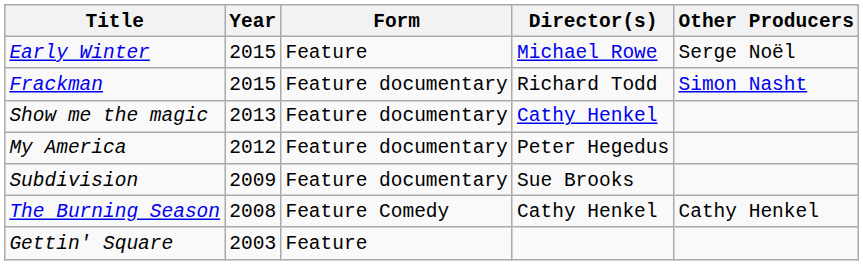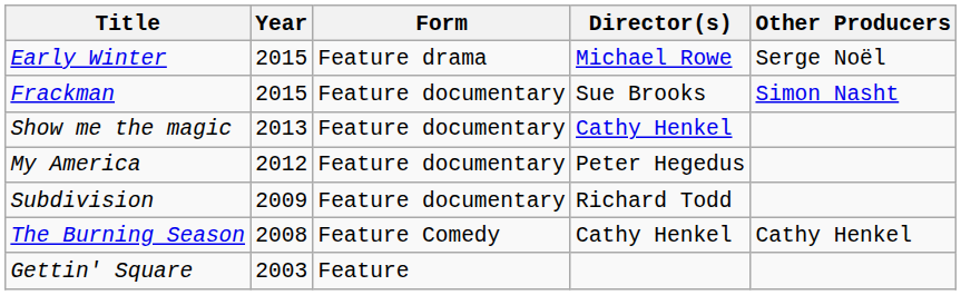 <table class="wikitable">
 <tr>
 <th>Title</th>
 <th>Year</th>
 <th>Form</th>
 <th>Director(s)</th>
 <th>Other Producers</th>
 </tr>
 <tr>
 <td><em><a href='#'>Early Winter</a> </em></td>
 <td>2015</td>
-<td>Feature</td>
+<td>Feature drama</td>
 <td><a href='#'>Michael Rowe</a></td>
 <td>Serge Noël</td>
 </tr>
 <tr>
 <td><em><a href='#'>Frackman</a></em></td>
 <td>2015</td>
 <td>Feature documentary</td>
-<td>Richard Todd</td>
+<td>Sue Brooks</td>
 <td><a href='#'>Simon Nasht</a></td>
 </tr>
 <tr>
 <td><em>Show me the magic</em></td>
 <td>2013</td>
 <td>Feature documentary</td>
 <td><a href='#'>Cathy Henkel</a></td>
 <td></td>
 </tr>
 <tr>
 <td><em>My America</em></td>
 <td>2012</td>
 <td>Feature documentary</td>
 <td>Peter Hegedus</td>
 <td></td>
 </tr>
 <tr>
 <td><em>Subdivision</em></td>
 <td>2009</td>
 <td>Feature documentary</td>
-<td>Sue Brooks</td>
+<td>Richard Todd</td>
 <td></td>
 </tr>
 <tr>
 <td><a href='#'><em>The Burning Season</em></a></td>
 <td>2008</td>
 <td>Feature Comedy</td>
 <td>Cathy Henkel</td>
 <td>Cathy Henkel</td>
 </tr>
 <tr>
 <td><em>Gettin' Square</em></td>
 <td>2003</td>
 <td>Feature</td>
 <td></td>
 <td></td>
 </tr>
 </table>
